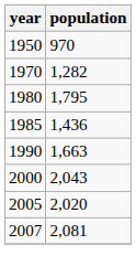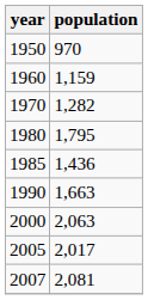 <table class="wikitable">
 <tr>
 <th>year</th>
 <th>population</th>
 </tr>
 <tr>
 <td>1950</td>
 <td>970</td>
+</tr>
+<tr>
+<td>1960</td>
+<td>1,159</td>
 </tr>
 <tr>
 <td>1970</td>
 <td>1,282</td>
 </tr>
 <tr>
 <td>1980</td>
 <td>1,795</td>
 </tr>
 <tr>
 <td>1985</td>
 <td>1,436</td>
 </tr>
 <tr>
 <td>1990</td>
 <td>1,663</td>
 </tr>
 <tr>
 <td>2000</td>
-<td>2,043</td>
+<td>2,063</td>
 </tr>
 <tr>
 <td>2005</td>
-<td>2,020</td>
+<td>2,017</td>
 </tr>
 <tr>
 <td>2007</td>
 <td>2,081</td>
 </tr>
 <tr>
 </tr>
 </table>
